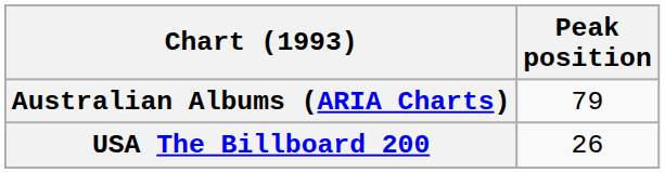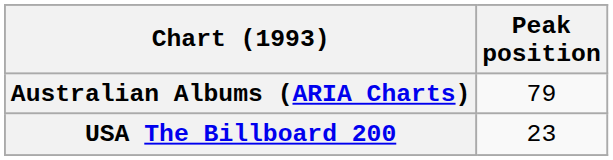 <table class="wikitable sortable plainrowheaders" style="text-align:center">
 <tr>
 <th scope="col">Chart (1993)</th>
 <th scope="col">Peak<br>position</th>
 </tr>
 <tr>
 <th scope="row">Australian Albums (<a href='#'>ARIA Charts</a>)</th>
 <td>79</td>
 </tr>
 <tr>
 <th scope="row">USA <a href='#'>The Billboard 200</a></th>
-<td>26</td>
+<td>23</td>
 </tr>
 </table>
